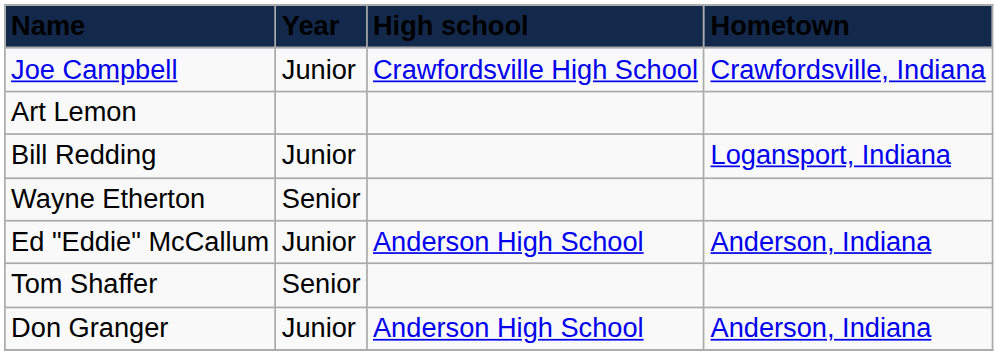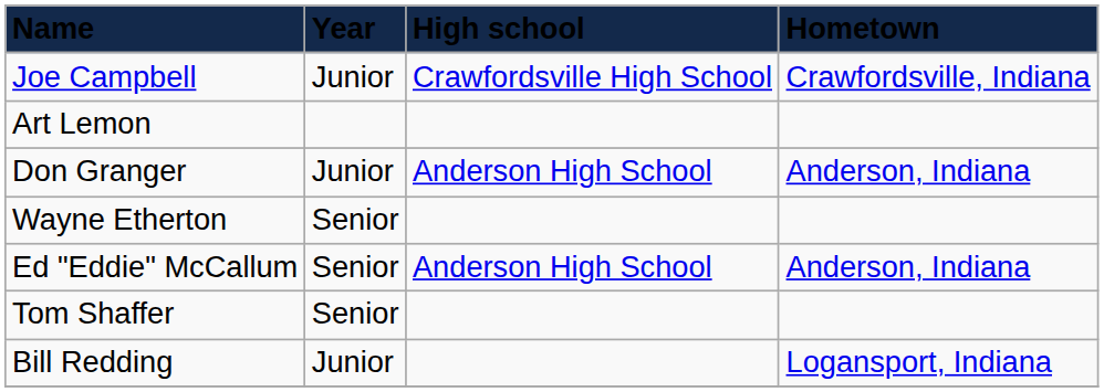 <table class="wikitable sortable">
 <tr style="background:#13294b">
 <td><span><strong>Name</strong></span></td>
 <td><span><strong>Year</strong></span></td>
 <td><span><strong>High school</strong></span></td>
 <td><span><strong>Hometown</strong></span></td>
 </tr>
 <tr>
 <td><a href='#'>Joe Campbell</a></td>
 <td>Junior</td>
 <td><a href='#'>Crawfordsville High School</a></td>
 <td><a href='#'>Crawfordsville, Indiana</a></td>
 </tr>
 <tr>
 <td>Art Lemon</td>
 <td></td>
 <td></td>
 <td></td>
 </tr>
 <tr>
-<td>Bill Redding</td>
+<td>Don Granger</td>
 <td>Junior</td>
-<td></td>
-<td><a href='#'>Logansport, Indiana</a></td>
+<td><a href='#'>Anderson High School</a></td>
+<td><a href='#'>Anderson, Indiana</a></td>
 </tr>
 <tr>
 <td>Wayne Etherton</td>
 <td>Senior</td>
 <td></td>
 <td></td>
 </tr>
 <tr>
 <td>Ed "Eddie" McCallum</td>
-<td>Junior</td>
+<td>Senior</td>
 <td><a href='#'>Anderson High School</a></td>
 <td><a href='#'>Anderson, Indiana</a></td>
 </tr>
 <tr>
 <td>Tom Shaffer</td>
 <td>Senior</td>
 <td></td>
 <td></td>
 </tr>
 <tr>
-<td>Don Granger</td>
+<td>Bill Redding</td>
 <td>Junior</td>
-<td><a href='#'>Anderson High School</a></td>
-<td><a href='#'>Anderson, Indiana</a></td>
+<td></td>
+<td><a href='#'>Logansport, Indiana</a></td>
 </tr>
 <tr>
 </tr>
 </table>
